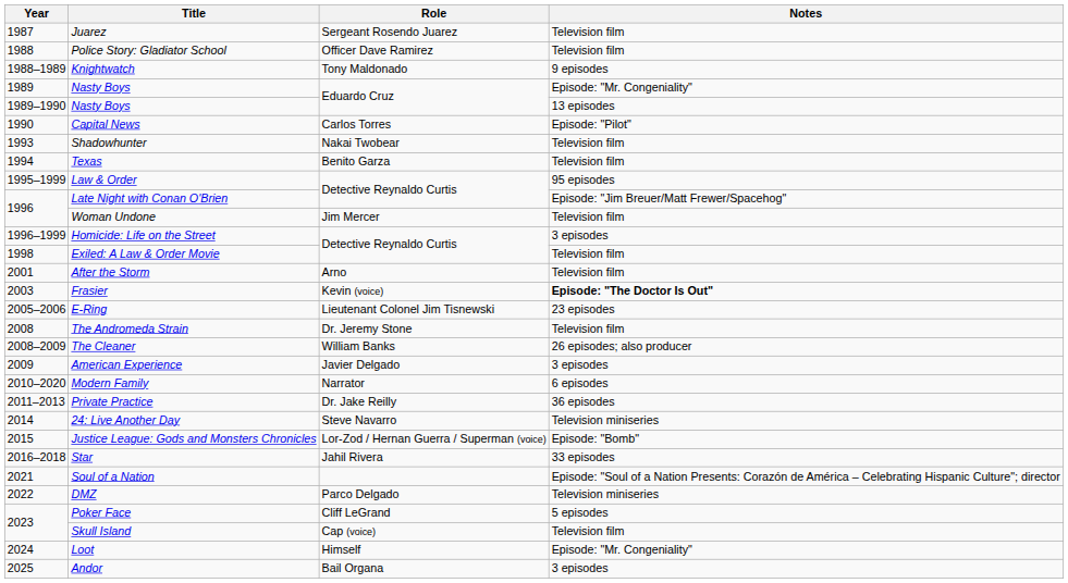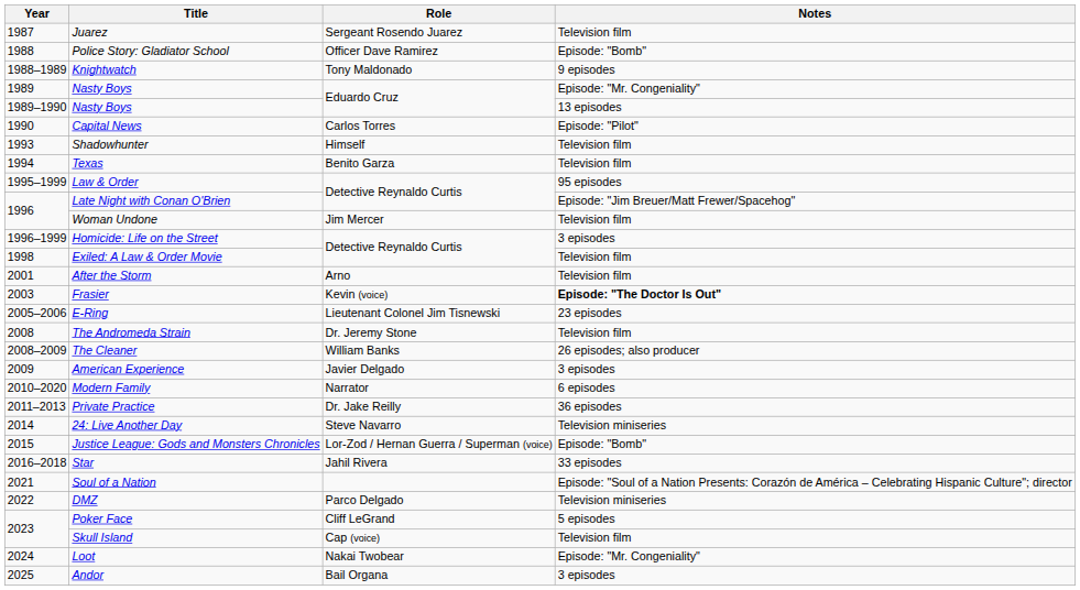 <table class="wikitable">
 <tr>
 <th>Year</th>
 <th>Title</th>
 <th>Role</th>
 <th>Notes</th>
 </tr>
 <tr>
 <td>1987</td>
 <td><em>Juarez</em></td>
 <td>Sergeant Rosendo Juarez</td>
 <td>Television film</td>
 </tr>
 <tr>
 <td>1988</td>
 <td><em>Police Story: Gladiator School</em></td>
 <td>Officer Dave Ramirez</td>
-<td>Television film</td>
+<td>Episode: "Bomb"</td>
 </tr>
 <tr>
 <td>1988–1989</td>
 <td><em><a href='#'>Knightwatch</a></em></td>
 <td>Tony Maldonado</td>
 <td>9 episodes</td>
 </tr>
 <tr>
 <td>1989</td>
 <td><em><a href='#'>Nasty Boys</a></em></td>
 <td rowspan="2">Eduardo Cruz</td>
 <td>Episode: "Mr. Congeniality"</td>
 </tr>
 <tr>
 <td>1989–1990</td>
 <td><em><a href='#'>Nasty Boys</a></em></td>
 <td>13 episodes</td>
 </tr>
 <tr>
 <td>1990</td>
 <td><em><a href='#'>Capital News</a></em></td>
 <td>Carlos Torres</td>
 <td>Episode: "Pilot"</td>
 </tr>
 <tr>
 <td>1993</td>
 <td><em>Shadowhunter</em></td>
-<td>Nakai Twobear</td>
+<td>Himself</td>
 <td>Television film</td>
 </tr>
 <tr>
 <td>1994</td>
 <td><em><a href='#'>Texas</a></em></td>
 <td>Benito Garza</td>
 <td>Television film</td>
 </tr>
 <tr>
 <td>1995–1999</td>
 <td><em><a href='#'>Law & Order</a></em></td>
 <td rowspan="2">Detective Reynaldo Curtis</td>
 <td>95 episodes</td>
 </tr>
 <tr>
 <td rowspan="2">1996</td>
 <td><em><a href='#'>Late Night with Conan O'Brien</a></em></td>
 <td>Episode: "Jim Breuer/Matt Frewer/Spacehog"</td>
 </tr>
 <tr>
 <td><em>Woman Undone</em></td>
 <td>Jim Mercer</td>
 <td>Television film</td>
 </tr>
 <tr>
 <td>1996–1999</td>
 <td><em><a href='#'>Homicide: Life on the Street</a></em></td>
 <td rowspan="2">Detective Reynaldo Curtis</td>
 <td>3 episodes</td>
 </tr>
 <tr>
 <td>1998</td>
 <td><em><a href='#'>Exiled: A Law & Order Movie</a></em></td>
 <td>Television film</td>
 </tr>
 <tr>
 <td>2001</td>
 <td><em><a href='#'>After the Storm</a></em></td>
 <td>Arno</td>
 <td>Television film</td>
 </tr>
 <tr>
 <td>2003</td>
 <td><em><a href='#'>Frasier</a></em></td>
 <td>Kevin <small>(voice)</small></td>
 <td><strong>Episode: "The Doctor Is Out"</strong></td>
 </tr>
 <tr>
 <td>2005–2006</td>
 <td><em><a href='#'>E-Ring</a></em></td>
 <td>Lieutenant Colonel Jim Tisnewski</td>
 <td>23 episodes</td>
 </tr>
 <tr>
 <td>2008</td>
 <td><em><a href='#'>The Andromeda Strain</a></em></td>
 <td>Dr. Jeremy Stone</td>
 <td>Television film</td>
 </tr>
 <tr>
 <td>2008–2009</td>
 <td><em><a href='#'>The Cleaner</a></em></td>
 <td>William Banks</td>
 <td>26 episodes; also producer</td>
 </tr>
 <tr>
 <td>2009</td>
 <td><em><a href='#'>American Experience</a></em></td>
 <td>Javier Delgado</td>
 <td>3 episodes</td>
 </tr>
 <tr>
 <td>2010–2020</td>
 <td><em><a href='#'>Modern Family</a></em></td>
 <td>Narrator</td>
 <td>6 episodes</td>
 </tr>
 <tr>
 <td>2011–2013</td>
 <td><em><a href='#'>Private Practice</a></em></td>
 <td>Dr. Jake Reilly</td>
 <td>36 episodes</td>
 </tr>
 <tr>
 <td>2014</td>
 <td><em><a href='#'>24: Live Another Day</a></em></td>
 <td>Steve Navarro</td>
 <td>Television miniseries</td>
 </tr>
 <tr>
 <td>2015</td>
 <td><em><a href='#'>Justice League: Gods and Monsters Chronicles</a></em></td>
 <td>Lor-Zod / Hernan Guerra / Superman <small>(voice)</small></td>
 <td>Episode: "Bomb"</td>
 </tr>
 <tr>
 <td>2016–2018</td>
 <td><em><a href='#'>Star</a></em></td>
 <td>Jahil Rivera</td>
 <td>33 episodes</td>
 </tr>
 <tr>
 <td>2021</td>
 <td><em><a href='#'>Soul of a Nation</a></em></td>
 <td></td>
 <td>Episode: "Soul of a Nation Presents: Corazón de América – Celebrating Hispanic Culture"; director</td>
 </tr>
 <tr>
 <td>2022</td>
 <td><em><a href='#'>DMZ</a></em></td>
 <td>Parco Delgado</td>
 <td>Television miniseries</td>
 </tr>
 <tr>
 <td rowspan="2">2023</td>
 <td><em><a href='#'>Poker Face</a></em></td>
 <td>Cliff LeGrand</td>
 <td>5 episodes</td>
 </tr>
 <tr>
 <td><em><a href='#'>Skull Island</a></em></td>
 <td>Cap <small>(voice)</small></td>
 <td>Television film</td>
 </tr>
 <tr>
 <td>2024</td>
 <td><em><a href='#'>Loot</a></em></td>
-<td>Himself</td>
+<td>Nakai Twobear</td>
 <td>Episode: "Mr. Congeniality"</td>
 </tr>
 <tr>
 <td>2025</td>
 <td><em><a href='#'>Andor</a></em></td>
 <td>Bail Organa</td>
 <td>3 episodes</td>
 </tr>
 </table>
